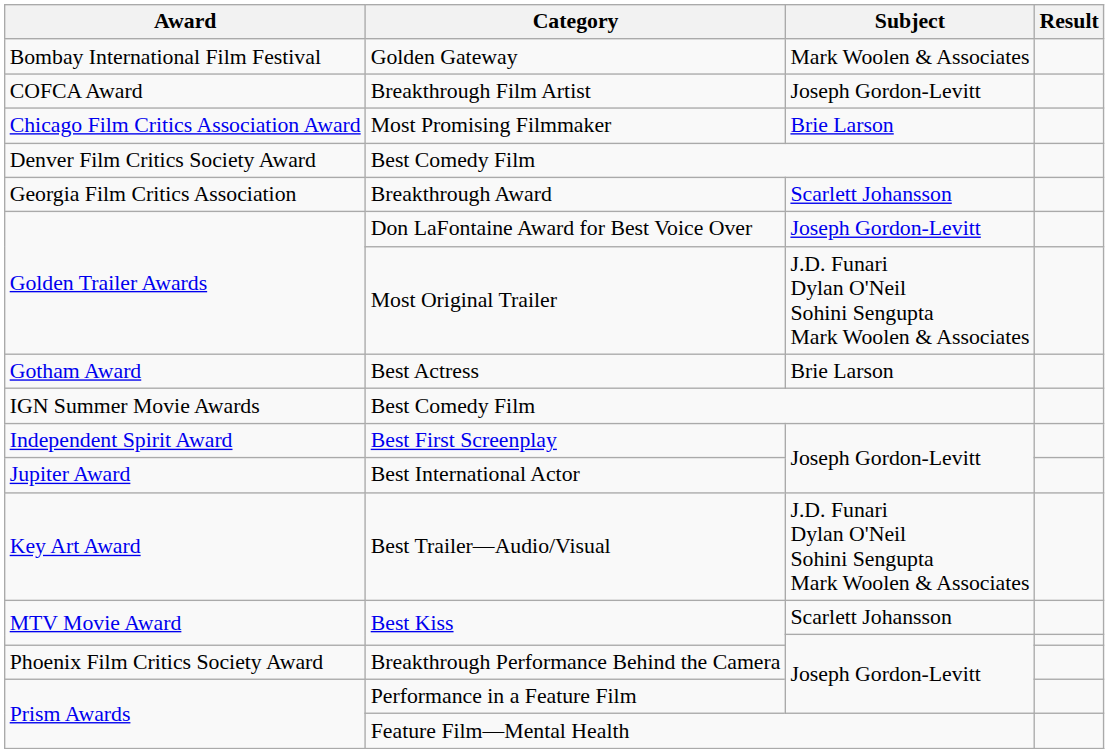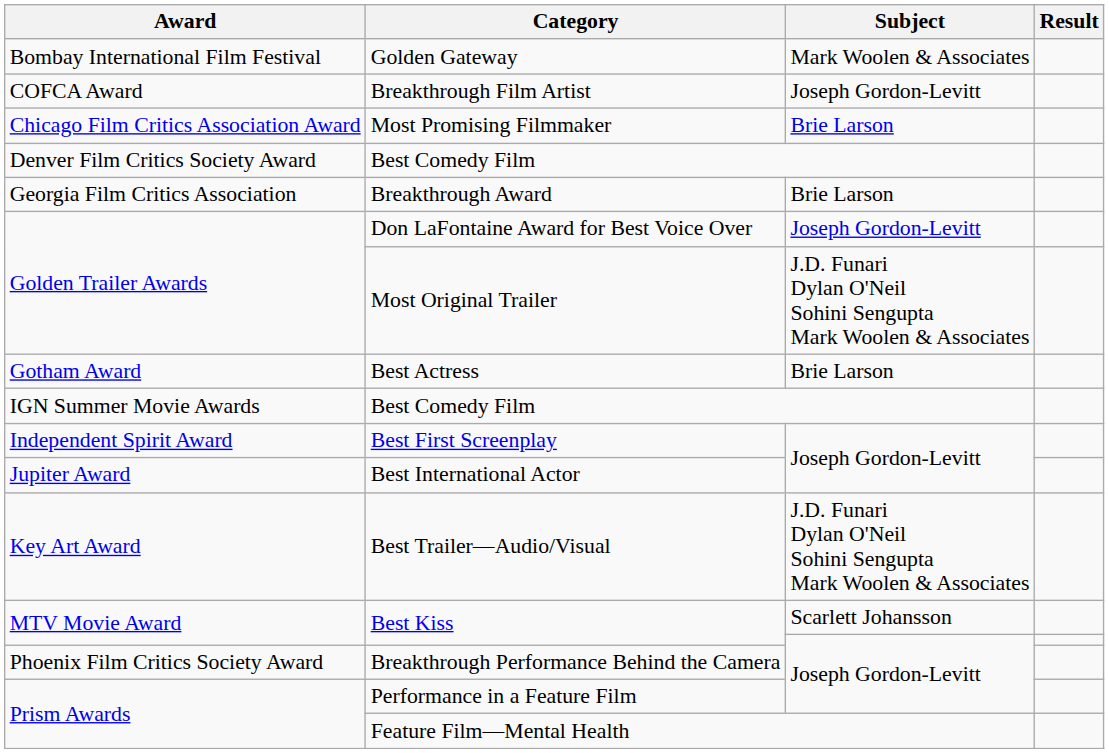 <table class="wikitable">
 <tr>
 <th>Award</th>
 <th>Category</th>
 <th>Subject</th>
 <th>Result</th>
 </tr>
 <tr>
 <td>Bombay International Film Festival</td>
 <td>Golden Gateway</td>
 <td>Mark Woolen & Associates</td>
 <td></td>
 </tr>
 <tr>
 <td>COFCA Award</td>
 <td>Breakthrough Film Artist</td>
 <td>Joseph Gordon-Levitt</td>
 <td></td>
 </tr>
 <tr>
 <td><a href='#'>Chicago Film Critics Association Award</a></td>
 <td>Most Promising Filmmaker</td>
 <td><a href='#'>Brie Larson</a></td>
 <td></td>
 </tr>
 <tr>
 <td>Denver Film Critics Society Award</td>
 <td colspan=2>Best Comedy Film</td>
 <td></td>
 </tr>
 <tr>
 <td>Georgia Film Critics Association</td>
 <td>Breakthrough Award</td>
-<td><a href='#'>Scarlett Johansson</a></td>
+<td>Brie Larson</td>
 <td></td>
 </tr>
 <tr>
 <td rowspan=2><a href='#'>Golden Trailer Awards</a></td>
 <td>Don LaFontaine Award for Best Voice Over</td>
 <td><a href='#'>Joseph Gordon-Levitt</a></td>
 <td></td>
 </tr>
 <tr>
 <td>Most Original Trailer</td>
 <td>J.D. Funari<br>Dylan O'Neil<br>Sohini Sengupta<br>Mark Woolen & Associates</td>
 <td></td>
 </tr>
 <tr>
 <td><a href='#'>Gotham Award</a></td>
 <td>Best Actress</td>
 <td>Brie Larson</td>
 <td></td>
 </tr>
 <tr>
 <td>IGN Summer Movie Awards</td>
 <td colspan=2>Best Comedy Film</td>
 <td></td>
 </tr>
 <tr>
 <td><a href='#'>Independent Spirit Award</a></td>
 <td><a href='#'>Best First Screenplay</a></td>
 <td rowspan=2>Joseph Gordon-Levitt</td>
 <td></td>
 </tr>
 <tr>
 <td><a href='#'>Jupiter Award</a></td>
 <td>Best International Actor</td>
 <td></td>
 </tr>
 <tr>
 <td><a href='#'>Key Art Award</a></td>
 <td>Best Trailer—Audio/Visual</td>
 <td>J.D. Funari<br>Dylan O'Neil<br>Sohini Sengupta<br>Mark Woolen & Associates</td>
 <td></td>
 </tr>
 <tr>
 <td rowspan=2><a href='#'>MTV Movie Award</a></td>
 <td rowspan=2><a href='#'>Best Kiss</a></td>
 <td>Scarlett Johansson</td>
 <td></td>
 </tr>
 <tr>
 <td rowspan=3>Joseph Gordon-Levitt</td>
 <td></td>
 </tr>
 <tr>
 <td>Phoenix Film Critics Society Award</td>
 <td>Breakthrough Performance Behind the Camera</td>
 <td></td>
 </tr>
 <tr>
 <td rowspan=2><a href='#'>Prism Awards</a></td>
 <td>Performance in a Feature Film</td>
 <td></td>
 </tr>
 <tr>
 <td colspan=2>Feature Film—Mental Health</td>
 <td></td>
 </tr>
 <tr>
 </tr>
 </table>
